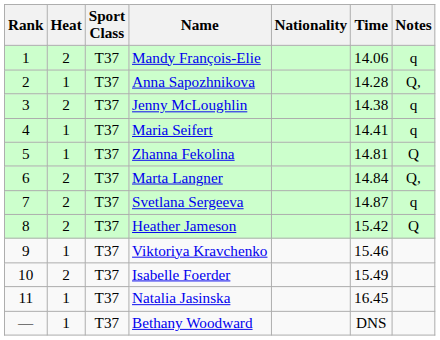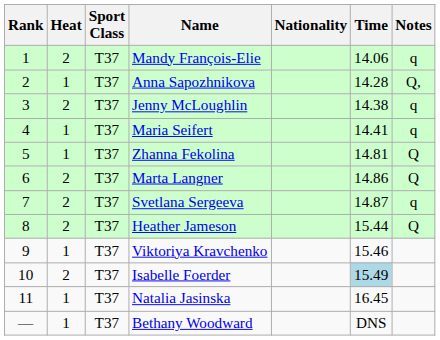 <table class="wikitable sortable" style="text-align:center">
 <tr>
 <th>Rank</th>
 <th>Heat</th>
 <th>Sport<br>Class</th>
 <th>Name</th>
 <th>Nationality</th>
 <th>Time</th>
 <th>Notes</th>
 </tr>
 <tr bgcolor=ccffcc>
 <td>1</td>
 <td>2</td>
 <td>T37</td>
 <td align=left><a href='#'>Mandy François-Elie</a></td>
 <td align=left></td>
 <td>14.06</td>
 <td>q</td>
 </tr>
 <tr bgcolor=ccffcc>
 <td>2</td>
 <td>1</td>
 <td>T37</td>
 <td align=left><a href='#'>Anna Sapozhnikova</a></td>
 <td align=left></td>
 <td>14.28</td>
 <td>Q, </td>
 </tr>
 <tr bgcolor=ccffcc>
 <td>3</td>
 <td>2</td>
 <td>T37</td>
 <td align=left><a href='#'>Jenny McLoughlin</a></td>
 <td align=left></td>
 <td>14.38</td>
 <td>q</td>
 </tr>
 <tr bgcolor=ccffcc>
 <td>4</td>
 <td>1</td>
 <td>T37</td>
 <td align=left><a href='#'>Maria Seifert</a></td>
 <td align=left></td>
 <td>14.41</td>
 <td>q</td>
 </tr>
 <tr bgcolor=ccffcc>
 <td>5</td>
 <td>1</td>
 <td>T37</td>
 <td align=left><a href='#'>Zhanna Fekolina</a></td>
 <td align=left></td>
 <td>14.81</td>
 <td>Q</td>
 </tr>
 <tr bgcolor=ccffcc>
 <td>6</td>
 <td>2</td>
 <td>T37</td>
 <td align=left><a href='#'>Marta Langner</a></td>
 <td align=left></td>
-<td>14.84</td>
-<td>Q, </td>
+<td>14.86</td>
+<td>Q</td>
 </tr>
 <tr bgcolor=ccffcc>
 <td>7</td>
 <td>2</td>
 <td>T37</td>
 <td align=left><a href='#'>Svetlana Sergeeva</a></td>
 <td align=left></td>
 <td>14.87</td>
 <td>q</td>
 </tr>
 <tr bgcolor=ccffcc>
 <td>8</td>
 <td>2</td>
 <td>T37</td>
 <td align=left><a href='#'>Heather Jameson</a></td>
 <td align=left></td>
-<td>15.42</td>
+<td>15.44</td>
 <td>Q</td>
 </tr>
 <tr>
 <td>9</td>
 <td>1</td>
 <td>T37</td>
 <td align=left><a href='#'>Viktoriya Kravchenko</a></td>
 <td align=left></td>
 <td>15.46</td>
 <td></td>
 </tr>
 <tr>
 <td>10</td>
 <td>2</td>
 <td>T37</td>
 <td align=left><a href='#'>Isabelle Foerder</a></td>
 <td align=left></td>
-<td>15.49</td>
+<td style="background: lightblue;">15.49</td>
 <td></td>
 </tr>
 <tr>
 <td>11</td>
 <td>1</td>
 <td>T37</td>
 <td align=left><a href='#'>Natalia Jasinska</a></td>
 <td align=left></td>
 <td>16.45</td>
 <td></td>
 </tr>
 <tr>
 <td>—</td>
 <td>1</td>
 <td>T37</td>
 <td align=left><a href='#'>Bethany Woodward</a></td>
 <td align=left></td>
 <td>DNS</td>
 <td></td>
 </tr>
 </table>
